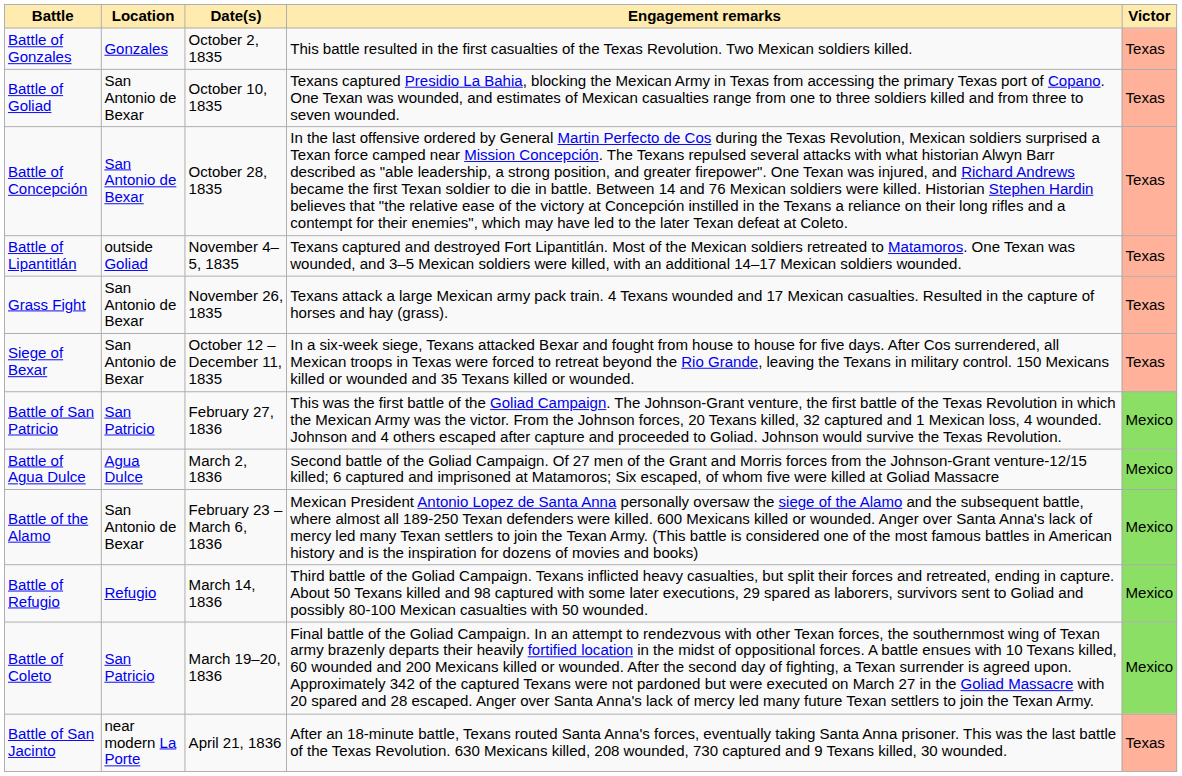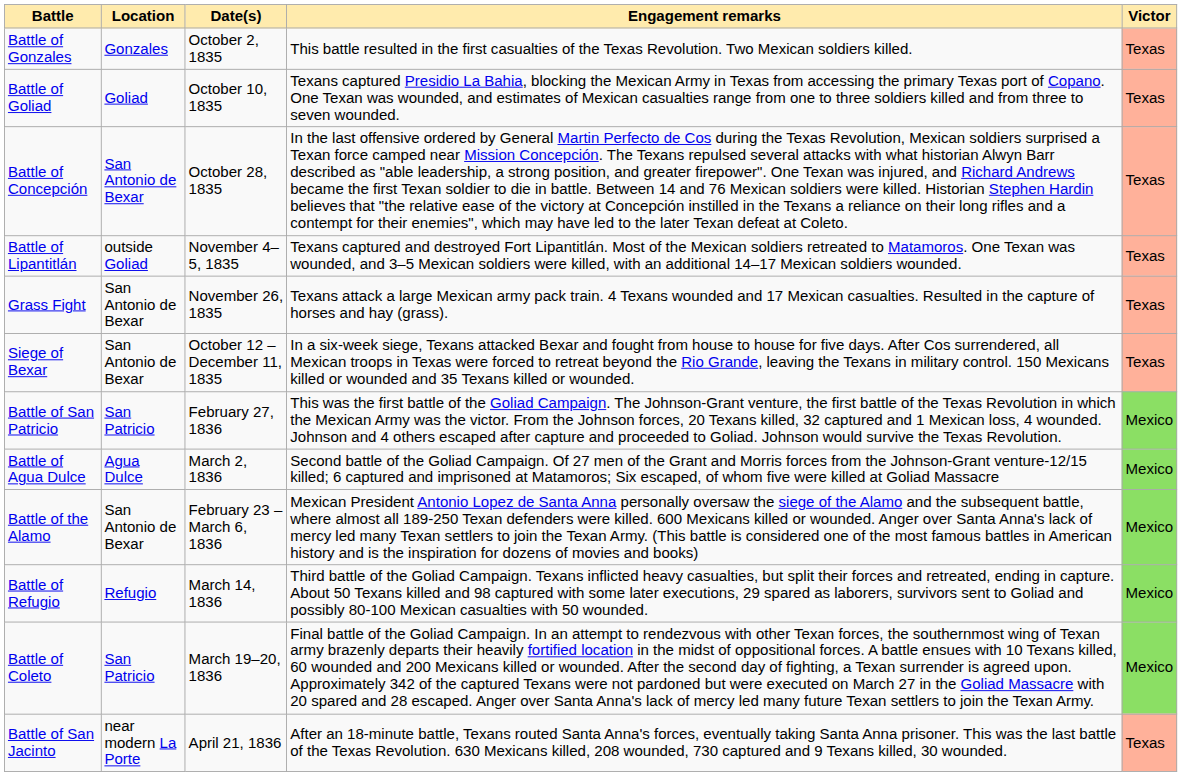 <table class="wikitable">
 <tr>
 <th style="background: #FFEBAD">Battle</th>
 <th style="background: #FFEBAD">Location</th>
 <th style="background: #FFEBAD">Date(s)</th>
 <th style="background: #FFEBAD">Engagement remarks</th>
 <th style="background: #FFEBAD">Victor</th>
 </tr>
 <tr>
 <td><a href='#'>Battle of Gonzales</a></td>
 <td><a href='#'>Gonzales</a></td>
 <td>October 2, 1835</td>
 <td>This battle resulted in the first casualties of the Texas Revolution. Two Mexican soldiers killed.</td>
 <td style="background:#FFB19A">Texas</td>
 </tr>
 <tr>
 <td><a href='#'>Battle of Goliad</a></td>
-<td>San Antonio de Bexar</td>
+<td><a href='#'>Goliad</a></td>
 <td>October 10, 1835</td>
 <td>Texans captured <a href='#'>Presidio La Bahia</a>, blocking the Mexican Army in Texas from accessing the primary Texas port of <a href='#'>Copano</a>.  One Texan was wounded, and estimates of Mexican casualties range from one to three soldiers killed and from three to seven wounded.</td>
 <td style="background:#FFB19A">Texas</td>
 </tr>
 <tr>
 <td><a href='#'>Battle of Concepción</a></td>
 <td><a href='#'>San Antonio de Bexar</a></td>
 <td>October 28, 1835</td>
 <td>In the last offensive ordered by General <a href='#'>Martin Perfecto de Cos</a> during the Texas Revolution, Mexican soldiers surprised a Texan force camped near <a href='#'>Mission Concepción</a>.  The Texans repulsed several attacks with what historian Alwyn Barr described as "able leadership, a strong position, and greater firepower".  One Texan was injured, and <a href='#'>Richard Andrews</a> became the first Texan soldier to die in battle.  Between 14 and 76 Mexican soldiers were killed.  Historian <a href='#'>Stephen Hardin</a> believes that "the relative ease of the victory at Concepción instilled in the Texans a reliance on their long rifles and a contempt for their enemies", which may have led to the later Texan defeat at Coleto.</td>
 <td style="background:#FFB19A">Texas</td>
 </tr>
 <tr>
 <td><a href='#'>Battle of Lipantitlán</a></td>
 <td>outside <a href='#'>Goliad</a></td>
 <td>November 4–5, 1835</td>
 <td>Texans captured and destroyed Fort Lipantitlán.  Most of the Mexican soldiers retreated to <a href='#'>Matamoros</a>.  One Texan was wounded, and 3–5 Mexican soldiers were killed, with an additional 14–17 Mexican soldiers wounded.</td>
 <td style="background:#FFB19A">Texas</td>
 </tr>
 <tr>
 <td><a href='#'>Grass Fight</a></td>
 <td>San Antonio de Bexar</td>
 <td>November 26, 1835</td>
 <td>Texans attack a large Mexican army pack train. 4 Texans wounded and 17 Mexican casualties. Resulted in the capture of horses and hay (grass).</td>
 <td style="background:#FFB19A">Texas</td>
 </tr>
 <tr>
 <td><a href='#'>Siege of Bexar</a></td>
 <td>San Antonio de Bexar</td>
 <td>October 12 – December 11, 1835</td>
 <td>In a six-week siege, Texans attacked Bexar and fought from house to house for five days.  After Cos surrendered, all Mexican troops in Texas were forced to retreat beyond the <a href='#'>Rio Grande</a>, leaving the Texans in military control. 150 Mexicans killed or wounded and 35 Texans killed or wounded.</td>
 <td style="background:#FFB19A">Texas</td>
 </tr>
 <tr>
 <td><a href='#'>Battle of San Patricio</a></td>
 <td><a href='#'>San Patricio</a></td>
 <td>February 27, 1836</td>
 <td>This was the first battle of the <a href='#'>Goliad Campaign</a>. The Johnson-Grant venture, the first battle of the Texas Revolution in which the Mexican Army was the victor. From the Johnson forces, 20 Texans killed, 32 captured and 1 Mexican loss, 4 wounded.  Johnson and 4 others escaped after capture and proceeded to Goliad. Johnson would survive the Texas Revolution.</td>
 <td style="background:#8BDF64">Mexico</td>
 </tr>
 <tr>
 <td><a href='#'>Battle of Agua Dulce</a></td>
 <td><a href='#'>Agua Dulce</a></td>
 <td>March 2, 1836</td>
 <td>Second battle of the Goliad Campaign. Of 27 men of the Grant and Morris forces from the Johnson-Grant venture-12/15 killed; 6 captured and imprisoned at Matamoros; Six escaped, of whom five were killed at Goliad Massacre</td>
 <td style="background:#8BDF64">Mexico</td>
 </tr>
 <tr>
 <td><a href='#'>Battle of the Alamo</a></td>
 <td>San Antonio de Bexar</td>
 <td>February 23 –<br> March 6, 1836</td>
 <td>Mexican President <a href='#'>Antonio Lopez de Santa Anna</a> personally oversaw the <a href='#'>siege of the Alamo</a> and the subsequent battle, where almost all 189-250 Texan defenders were killed. 600 Mexicans killed or wounded. Anger over Santa Anna's lack of mercy led many Texan settlers to join the Texan Army. (This battle is considered one of the most famous battles in American history and is the inspiration for dozens of movies and books)</td>
 <td style="background:#8BDF64">Mexico</td>
 </tr>
 <tr>
 <td><a href='#'>Battle of Refugio</a></td>
 <td><a href='#'>Refugio</a></td>
 <td>March 14, 1836</td>
 <td>Third battle of the Goliad Campaign. Texans inflicted heavy casualties, but split their forces and retreated, ending in capture. About 50 Texans killed and 98 captured with some later executions, 29 spared as laborers, survivors sent to Goliad and possibly 80-100 Mexican casualties with 50 wounded.</td>
 <td style="background:#8BDF64">Mexico</td>
 </tr>
 <tr>
 <td><a href='#'>Battle of Coleto</a></td>
 <td><a href='#'>San Patricio</a></td>
 <td>March 19–20, 1836</td>
 <td>Final battle of the Goliad Campaign. In an attempt to rendezvous with other Texan forces, the southernmost wing of Texan army brazenly departs their heavily <a href='#'>fortified location</a> in the midst of oppositional forces.  A battle ensues with 10 Texans killed, 60 wounded and 200 Mexicans killed or wounded. After the second day of fighting, a Texan surrender is agreed upon. Approximately 342 of the captured Texans were not pardoned but were executed on March 27 in the <a href='#'>Goliad Massacre</a> with 20 spared and 28 escaped. Anger over Santa Anna's lack of mercy led many future Texan settlers to join the Texan Army.</td>
 <td style="background:#8BDF64">Mexico</td>
 </tr>
 <tr>
 <td><a href='#'>Battle of San Jacinto</a></td>
 <td>near modern <a href='#'>La Porte</a></td>
 <td>April 21, 1836</td>
 <td>After an 18-minute battle, Texans routed Santa Anna's forces, eventually taking Santa Anna prisoner.  This was the last battle of the Texas Revolution. 630  Mexicans killed, 208 wounded, 730 captured and 9 Texans killed, 30 wounded.</td>
 <td style="background:#FFB19A">Texas</td>
 </tr>
 </table>
